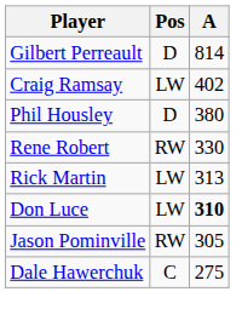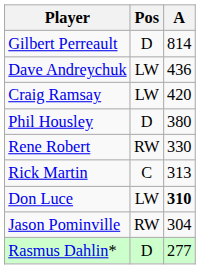 <table class="wikitable" style="text-align:center; float:left; margin-right:1em;">
 <tr>
 <th>Player</th>
 <th>Pos</th>
 <th>A</th>
 </tr>
 <tr>
 <td style="text-align:left;"><a href='#'>Gilbert Perreault</a></td>
 <td>D</td>
 <td>814</td>
 </tr>
 <tr>
+<td style="text-align:left;"><a href='#'>Dave Andreychuk</a></td>
+<td>LW</td>
+<td>436</td>
+</tr>
+<tr>
 <td style="text-align:left;"><a href='#'>Craig Ramsay</a></td>
 <td>LW</td>
-<td>402</td>
+<td>420</td>
 </tr>
 <tr>
 <td style="text-align:left;"><a href='#'>Phil Housley</a></td>
 <td>D</td>
 <td>380</td>
 </tr>
 <tr>
 <td style="text-align:left;"><a href='#'>Rene Robert</a></td>
 <td>RW</td>
 <td>330</td>
 </tr>
 <tr>
 <td style="text-align:left;"><a href='#'>Rick Martin</a></td>
-<td>LW</td>
+<td>C</td>
 <td>313</td>
 </tr>
 <tr>
 <td style="text-align:left;"><a href='#'>Don Luce</a></td>
 <td>LW</td>
 <td><strong>310</strong></td>
 </tr>
 <tr>
 <td style="text-align:left;"><a href='#'>Jason Pominville</a></td>
 <td>RW</td>
-<td>305</td>
+<td>304</td>
 </tr>
-<tr>
-<td style="text-align:left;"><a href='#'>Dale Hawerchuk</a></td>
-<td>C</td>
-<td>275</td>
+<tr style="background:#cfc;">
+<td style="text-align:left;"><a href='#'>Rasmus Dahlin</a>*</td>
+<td>D</td>
+<td>277</td>
 </tr>
 </table>
